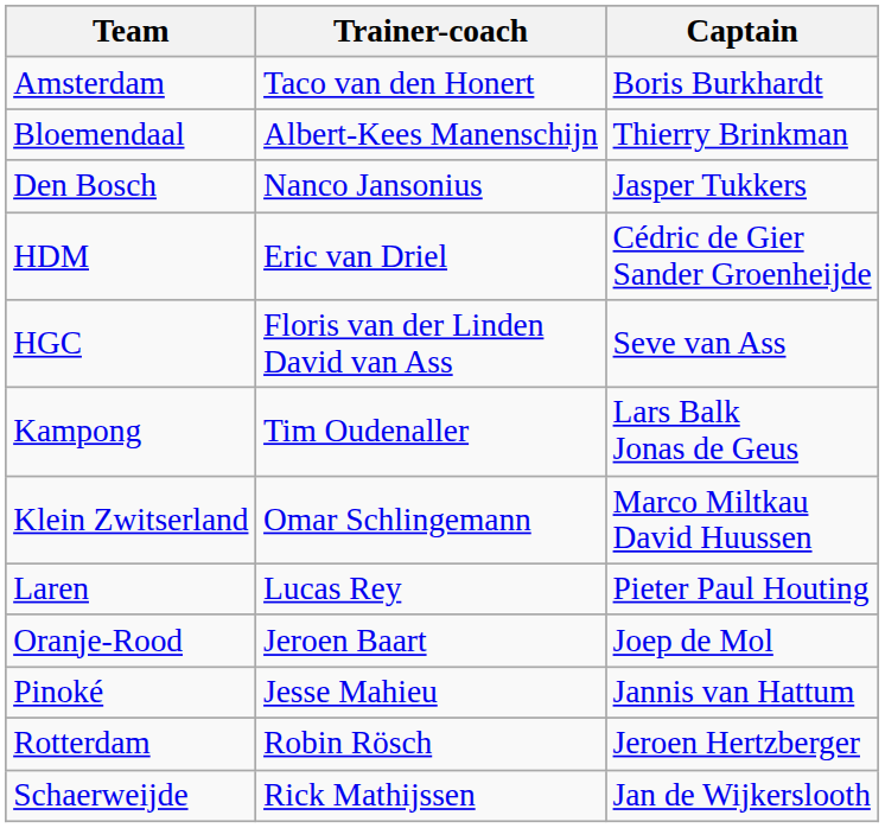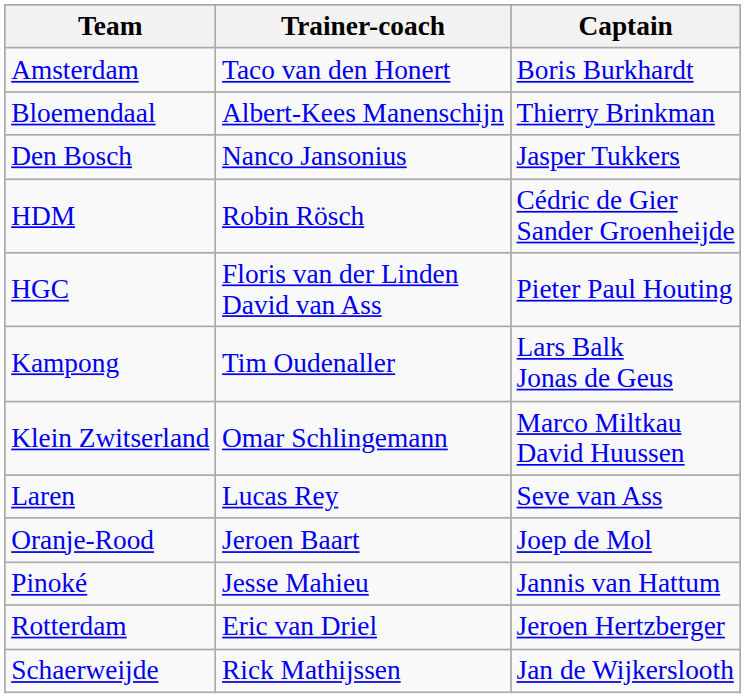 <table class="wikitable sortable" style="text-align: left;">
 <tr>
 <th>Team</th>
 <th>Trainer-coach</th>
 <th>Captain</th>
 </tr>
 <tr>
 <td><a href='#'>Amsterdam</a></td>
 <td> <a href='#'>Taco van den Honert</a></td>
 <td> <a href='#'>Boris Burkhardt</a></td>
 </tr>
 <tr>
 <td><a href='#'>Bloemendaal</a></td>
 <td> <a href='#'>Albert-Kees Manenschijn</a></td>
 <td> <a href='#'>Thierry Brinkman</a></td>
 </tr>
 <tr>
 <td><a href='#'>Den Bosch</a></td>
 <td> <a href='#'>Nanco Jansonius</a></td>
 <td> <a href='#'>Jasper Tukkers</a></td>
 </tr>
 <tr>
 <td><a href='#'>HDM</a></td>
-<td> <a href='#'>Eric van Driel</a></td>
+<td> <a href='#'>Robin Rösch</a></td>
 <td> <a href='#'>Cédric de Gier</a><br> <a href='#'>Sander Groenheijde</a></td>
 </tr>
 <tr>
 <td><a href='#'>HGC</a></td>
 <td> <a href='#'>Floris van der Linden</a><br> <a href='#'>David van Ass</a></td>
-<td> <a href='#'>Seve van Ass</a></td>
+<td> <a href='#'>Pieter Paul Houting</a></td>
 </tr>
 <tr>
 <td><a href='#'>Kampong</a></td>
 <td> <a href='#'>Tim Oudenaller</a></td>
 <td> <a href='#'>Lars Balk</a><br> <a href='#'>Jonas de Geus</a></td>
 </tr>
 <tr>
 <td><a href='#'>Klein Zwitserland</a></td>
 <td> <a href='#'>Omar Schlingemann</a></td>
 <td> <a href='#'>Marco Miltkau</a><br> <a href='#'>David Huussen</a></td>
 </tr>
 <tr>
 <td><a href='#'>Laren</a></td>
 <td> <a href='#'>Lucas Rey</a></td>
-<td> <a href='#'>Pieter Paul Houting</a></td>
+<td> <a href='#'>Seve van Ass</a></td>
 </tr>
 <tr>
 <td><a href='#'>Oranje-Rood</a></td>
 <td> <a href='#'>Jeroen Baart</a></td>
 <td> <a href='#'>Joep de Mol</a></td>
 </tr>
 <tr>
 <td><a href='#'>Pinoké</a></td>
 <td> <a href='#'>Jesse Mahieu</a></td>
 <td> <a href='#'>Jannis van Hattum</a></td>
 </tr>
 <tr>
 <td><a href='#'>Rotterdam</a></td>
-<td> <a href='#'>Robin Rösch</a></td>
+<td> <a href='#'>Eric van Driel</a></td>
 <td> <a href='#'>Jeroen Hertzberger</a></td>
 </tr>
 <tr>
 <td><a href='#'>Schaerweijde</a></td>
 <td> <a href='#'>Rick Mathijssen</a></td>
 <td> <a href='#'>Jan de Wijkerslooth</a></td>
 </tr>
 </table>
